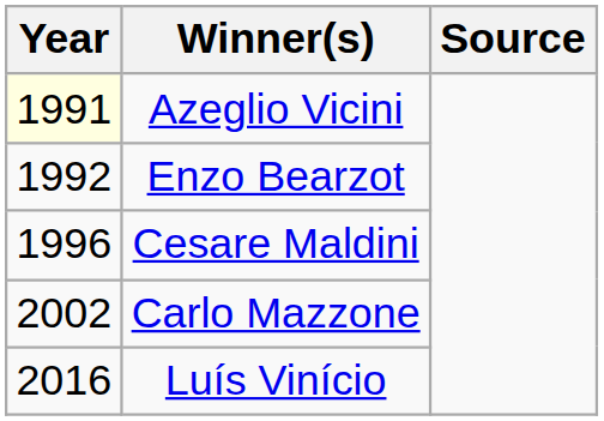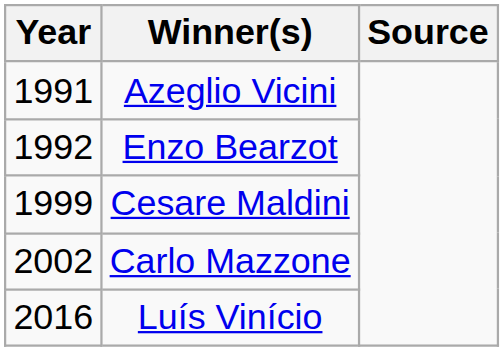 <table class="wikitable" style="text-align:center">
 <tr>
 <th>Year</th>
 <th>Winner(s)</th>
 <th>Source</th>
 </tr>
 <tr>
-<td style="background: lightyellow;">1991</td>
+<td>1991</td>
 <td><a href='#'>Azeglio Vicini</a></td>
 <td rowspan="5"></td>
 </tr>
 <tr>
 <td>1992</td>
 <td><a href='#'>Enzo Bearzot</a></td>
 </tr>
 <tr>
-<td>1996</td>
+<td>1999</td>
 <td><a href='#'>Cesare Maldini</a></td>
 </tr>
 <tr>
 <td>2002</td>
 <td><a href='#'>Carlo Mazzone</a></td>
 </tr>
 <tr>
 <td>2016</td>
 <td><a href='#'>Luís Vinício</a></td>
 </tr>
 </table>
